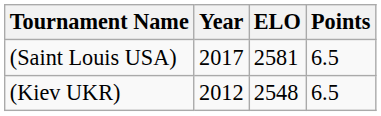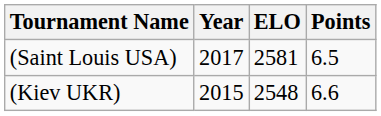 <table class="wikitable">
 <tr>
 <th>Tournament Name</th>
 <th>Year</th>
 <th>ELO</th>
 <th>Points</th>
 </tr>
 <tr>
 <td>(Saint Louis USA)</td>
 <td>2017</td>
 <td>2581</td>
 <td>6.5</td>
 </tr>
 <tr>
 <td>(Kiev UKR)</td>
-<td>2012</td>
+<td>2015</td>
 <td>2548</td>
-<td>6.5</td>
+<td>6.6</td>
 </tr>
 </table>
